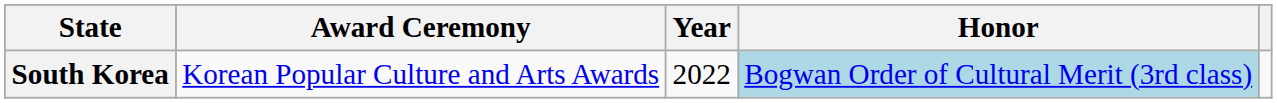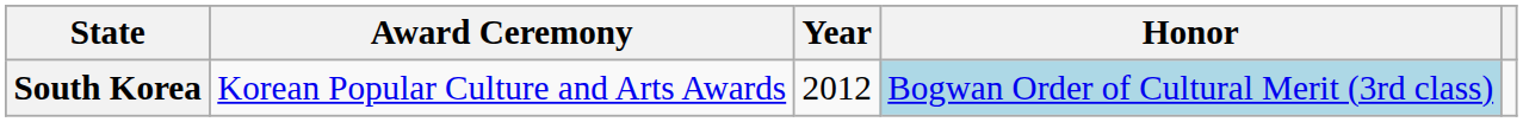 <table class="wikitable plainrowheaders sortable" style="margin-right: 0;">
 <tr>
 <th scope="col">State</th>
 <th scope="col">Award Ceremony</th>
 <th scope="col">Year</th>
 <th scope="col">Honor</th>
 <th class="unsortable" scope="col"></th>
 </tr>
 <tr>
 <th scope="row" rowspan="1">South Korea</th>
 <td rowspan="2"><a href='#'>Korean Popular Culture and Arts Awards</a></td>
-<td style="text-align:center">2022</td>
+<td style="text-align:center">2012</td>
 <td style="background: lightblue;"><a href='#'>Bogwan Order of Cultural Merit (3rd class)</a></td>
 <td style="text-align:center"></td>
 </tr>
 </table>
